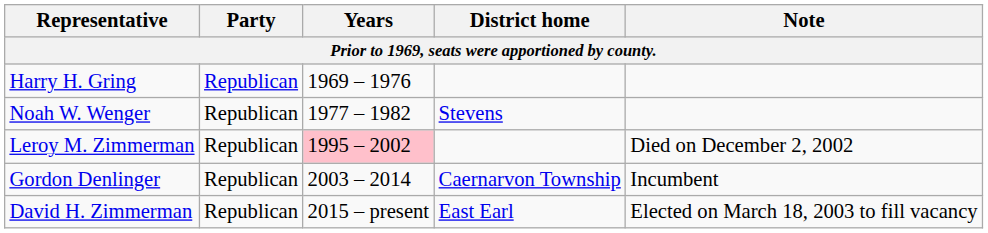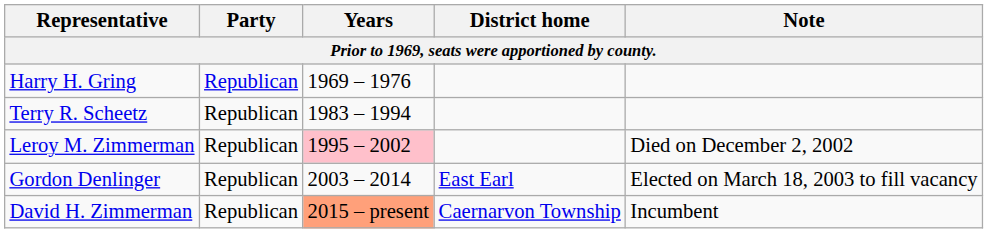 <table class=wikitable>
 <tr valign=bottom>
 <th>Representative</th>
 <th>Party</th>
 <th>Years</th>
 <th>District home</th>
 <th>Note</th>
 </tr>
 <tr>
 <th colspan=5 style="font-size: 80%;"><em>Prior to 1969, seats were apportioned by county.</em></th>
 </tr>
 <tr>
 <td><a href='#'>Harry H. Gring</a></td>
 <td><a href='#'>Republican</a></td>
 <td>1969 – 1976</td>
 <td></td>
 <td></td>
 </tr>
 <tr>
-<td><a href='#'>Noah W. Wenger</a></td>
+<td><a href='#'>Terry R. Scheetz</a></td>
 <td>Republican</td>
-<td>1977 – 1982</td>
-<td><a href='#'>Stevens</a></td>
+<td>1983 – 1994</td>
+<td></td>
 <td></td>
 </tr>
 <tr>
 <td><a href='#'>Leroy M. Zimmerman</a></td>
 <td>Republican</td>
 <td style="background: pink;">1995 – 2002</td>
 <td></td>
 <td>Died on December 2, 2002</td>
 </tr>
 <tr>
 <td><a href='#'>Gordon Denlinger</a></td>
 <td>Republican</td>
 <td>2003 – 2014</td>
-<td><a href='#'>Caernarvon Township</a></td>
-<td>Incumbent</td>
+<td><a href='#'>East Earl</a></td>
+<td>Elected on March 18, 2003 to fill vacancy</td>
 </tr>
 <tr>
 <td><a href='#'>David H. Zimmerman</a></td>
 <td>Republican</td>
-<td>2015 – present</td>
-<td><a href='#'>East Earl</a></td>
-<td>Elected on March 18, 2003 to fill vacancy</td>
+<td style="background: lightsalmon;">2015 – present</td>
+<td><a href='#'>Caernarvon Township</a></td>
+<td>Incumbent</td>
 </tr>
 </table>
